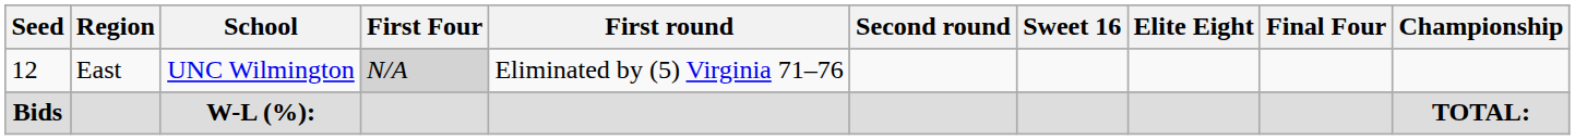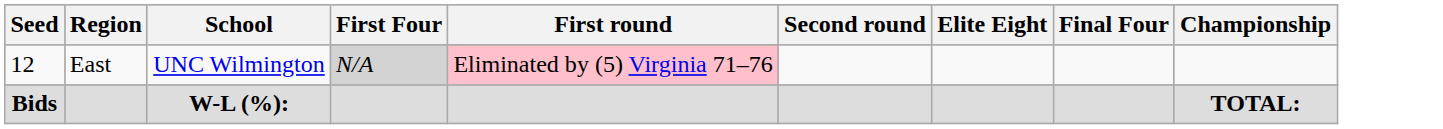 <table class="sortable wikitable" style="white-space:nowrap; font-size:90%;">
 <tr>
 <th>Seed</th>
 <th>Region</th>
 <th>School</th>
 <th>First Four</th>
 <th>First round</th>
 <th>Second round</th>
-<th>Sweet 16</th>
 <th>Elite Eight</th>
 <th>Final Four</th>
 <th>Championship</th>
 </tr>
 <tr>
 <td>12</td>
 <td>East</td>
 <td><a href='#'>UNC Wilmington</a></td>
 <td style="background: lightgrey;"><em>N/A</em></td>
-<td>Eliminated by (5) <a href='#'>Virginia</a> 71–76</td>
-<td></td>
+<td style="background: pink;">Eliminated by (5) <a href='#'>Virginia</a> 71–76</td>
 <td></td>
 <td></td>
 <td></td>
 <td></td>
 </tr>
 <tr class="sortbottom"  style="text-align:center; background:#ddd;">
 <td><strong> Bids</strong></td>
 <td></td>
 <td><strong>W-L (%):</strong></td>
 <td></td>
 <td></td>
 <td></td>
 <td></td>
 <td></td>
-<td></td>
 <td><strong>TOTAL:</strong> </td>
 </tr>
 </table>
